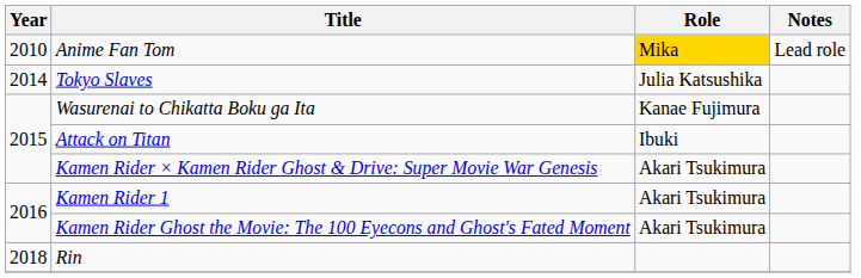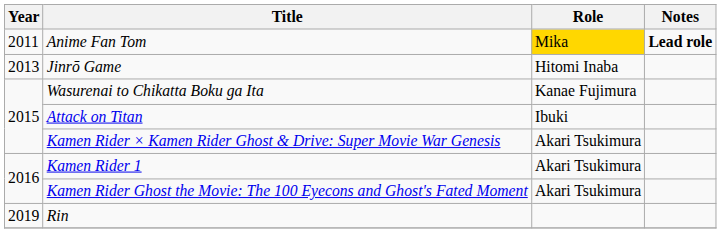 <table class="wikitable">
 <tr>
 <th>Year</th>
 <th>Title</th>
 <th>Role</th>
 <th>Notes</th>
 </tr>
 <tr>
-<td>2010</td>
+<td>2011</td>
 <td><em>Anime Fan Tom</em></td>
 <td style="background: gold;">Mika</td>
-<td>Lead role</td>
+<td><strong>Lead role</strong></td>
 </tr>
 <tr>
-<td>2014</td>
-<td><em><a href='#'>Tokyo Slaves</a></em></td>
-<td>Julia Katsushika</td>
+<td>2013</td>
+<td><em>Jinrō Game</em></td>
+<td>Hitomi Inaba</td>
 <td></td>
 </tr>
 <tr>
 <td rowspan="3">2015</td>
 <td><em>Wasurenai to Chikatta Boku ga Ita</em></td>
 <td>Kanae Fujimura</td>
 <td></td>
 </tr>
 <tr>
 <td><em><a href='#'>Attack on Titan</a></em></td>
 <td>Ibuki</td>
 <td></td>
 </tr>
 <tr>
 <td><em><a href='#'>Kamen Rider × Kamen Rider Ghost & Drive: Super Movie War Genesis</a></em></td>
 <td>Akari Tsukimura</td>
 <td></td>
 </tr>
 <tr>
 <td rowspan="2">2016</td>
 <td><em><a href='#'>Kamen Rider 1</a></em></td>
 <td>Akari Tsukimura</td>
 <td></td>
 </tr>
 <tr>
 <td><em><a href='#'>Kamen Rider Ghost the Movie: The 100 Eyecons and Ghost's Fated Moment</a></em></td>
 <td>Akari Tsukimura</td>
 <td></td>
 </tr>
 <tr>
-<td>2018</td>
+<td>2019</td>
 <td><em>Rin</em></td>
 <td></td>
 <td></td>
 </tr>
 <tr>
 </tr>
 </table>
